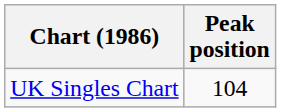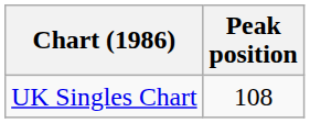 <table class="wikitable">
 <tr>
 <th>Chart (1986)</th>
 <th>Peak<br>position</th>
 </tr>
 <tr>
 <td><a href='#'>UK Singles Chart</a></td>
-<td style="text-align:center;">104</td>
+<td style="text-align:center;">108</td>
 </tr>
 </table>
